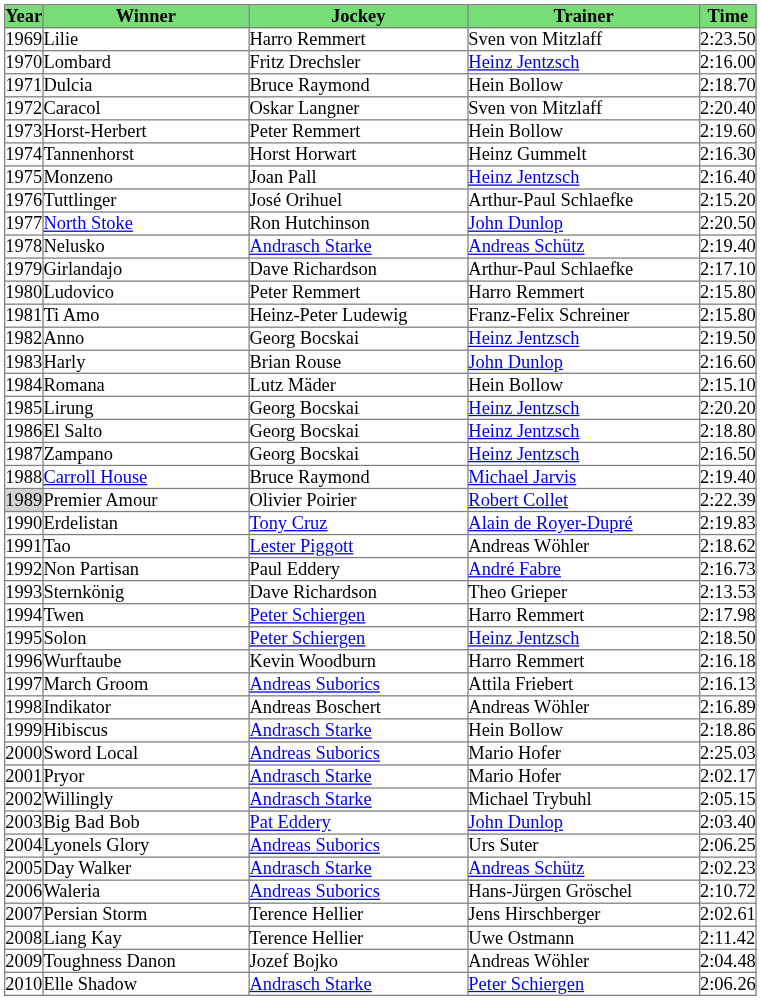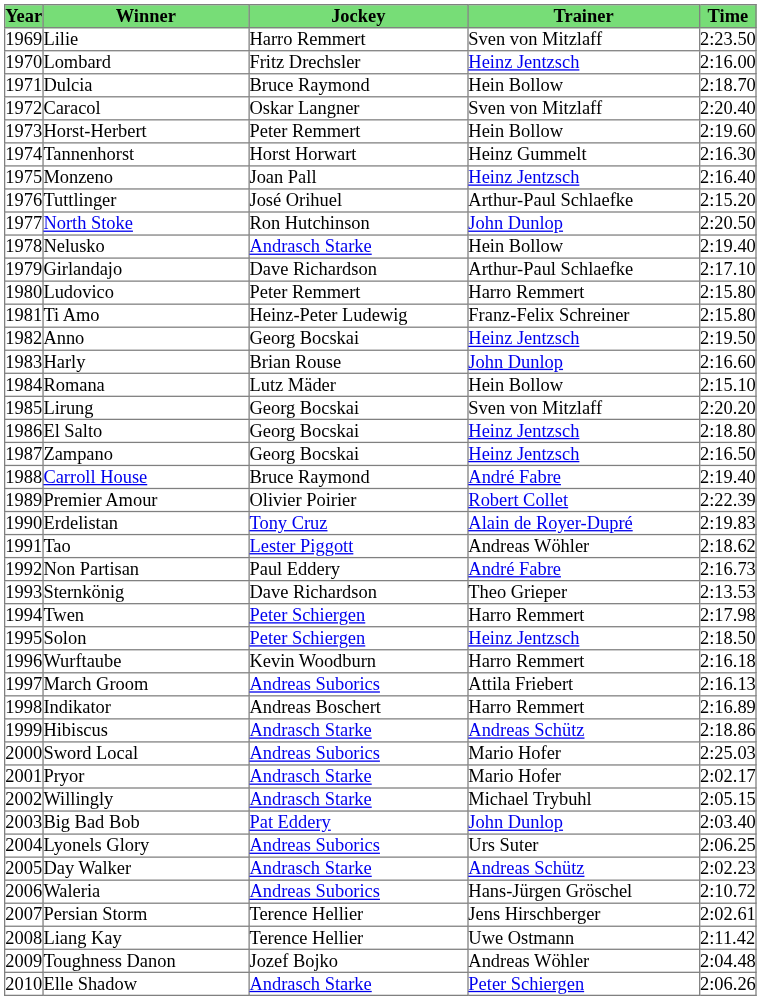 <table class = "sortable" | border="1" cellpadding="0" style="border-collapse: collapse; font-size:90%">
 <tr bgcolor="#77dd77" align="center">
 <th>Year</th>
 <th>Winner</th>
 <th>Jockey</th>
 <th>Trainer</th>
 <th>Time</th>
 </tr>
 <tr>
 <td>1969</td>
 <td width=160px>Lilie</td>
 <td width=170px>Harro Remmert</td>
 <td width=180px>Sven von Mitzlaff</td>
 <td>2:23.50</td>
 </tr>
 <tr>
 <td>1970</td>
 <td>Lombard</td>
 <td>Fritz Drechsler</td>
 <td><a href='#'>Heinz Jentzsch</a></td>
 <td>2:16.00</td>
 </tr>
 <tr>
 <td>1971</td>
 <td>Dulcia</td>
 <td>Bruce Raymond</td>
 <td>Hein Bollow</td>
 <td>2:18.70</td>
 </tr>
 <tr>
 <td>1972</td>
 <td>Caracol</td>
 <td>Oskar Langner</td>
 <td>Sven von Mitzlaff</td>
 <td>2:20.40</td>
 </tr>
 <tr>
 <td>1973</td>
 <td>Horst-Herbert</td>
 <td>Peter Remmert</td>
 <td>Hein Bollow</td>
 <td>2:19.60</td>
 </tr>
 <tr>
 <td>1974</td>
 <td>Tannenhorst</td>
 <td>Horst Horwart</td>
 <td>Heinz Gummelt</td>
 <td>2:16.30</td>
 </tr>
 <tr>
 <td>1975</td>
 <td>Monzeno</td>
 <td>Joan Pall</td>
 <td><a href='#'>Heinz Jentzsch</a></td>
 <td>2:16.40</td>
 </tr>
 <tr>
 <td>1976</td>
 <td>Tuttlinger</td>
 <td>José Orihuel</td>
 <td>Arthur-Paul Schlaefke</td>
 <td>2:15.20</td>
 </tr>
 <tr>
 <td>1977</td>
 <td><a href='#'>North Stoke</a></td>
 <td>Ron Hutchinson</td>
 <td><a href='#'>John Dunlop</a></td>
 <td>2:20.50</td>
 </tr>
 <tr>
 <td>1978</td>
 <td>Nelusko</td>
 <td><a href='#'>Andrasch Starke</a></td>
-<td><a href='#'>Andreas Schütz</a></td>
+<td>Hein Bollow</td>
 <td>2:19.40</td>
 </tr>
 <tr>
 <td>1979</td>
 <td>Girlandajo</td>
 <td>Dave Richardson</td>
 <td>Arthur-Paul Schlaefke</td>
 <td>2:17.10</td>
 </tr>
 <tr>
 <td>1980</td>
 <td>Ludovico</td>
 <td>Peter Remmert</td>
 <td>Harro Remmert</td>
 <td>2:15.80</td>
 </tr>
 <tr>
 <td>1981</td>
 <td>Ti Amo</td>
 <td>Heinz-Peter Ludewig</td>
 <td>Franz-Felix Schreiner</td>
 <td>2:15.80</td>
 </tr>
 <tr>
 <td>1982</td>
 <td>Anno</td>
 <td>Georg Bocskai</td>
 <td><a href='#'>Heinz Jentzsch</a></td>
 <td>2:19.50</td>
 </tr>
 <tr>
 <td>1983</td>
 <td>Harly</td>
 <td>Brian Rouse</td>
 <td><a href='#'>John Dunlop</a></td>
 <td>2:16.60</td>
 </tr>
 <tr>
 <td>1984</td>
 <td>Romana</td>
 <td>Lutz Mäder</td>
 <td>Hein Bollow</td>
 <td>2:15.10</td>
 </tr>
 <tr>
 <td>1985</td>
 <td>Lirung</td>
 <td>Georg Bocskai</td>
-<td><a href='#'>Heinz Jentzsch</a></td>
+<td width=180px>Sven von Mitzlaff</td>
 <td>2:20.20</td>
 </tr>
 <tr>
 <td>1986</td>
 <td>El Salto</td>
 <td>Georg Bocskai</td>
 <td><a href='#'>Heinz Jentzsch</a></td>
 <td>2:18.80</td>
 </tr>
 <tr>
 <td>1987</td>
 <td>Zampano</td>
 <td>Georg Bocskai</td>
 <td><a href='#'>Heinz Jentzsch</a></td>
 <td>2:16.50</td>
 </tr>
 <tr>
 <td>1988</td>
 <td><a href='#'>Carroll House</a></td>
 <td>Bruce Raymond</td>
-<td><a href='#'>Michael Jarvis</a></td>
+<td><a href='#'>André Fabre</a></td>
 <td>2:19.40</td>
 </tr>
 <tr>
-<td style="background: lightgrey;">1989</td>
+<td>1989</td>
 <td>Premier Amour</td>
 <td>Olivier Poirier</td>
 <td><a href='#'>Robert Collet</a></td>
 <td>2:22.39</td>
 </tr>
 <tr>
 <td>1990</td>
 <td>Erdelistan</td>
 <td><a href='#'>Tony Cruz</a></td>
 <td><a href='#'>Alain de Royer-Dupré</a></td>
 <td>2:19.83</td>
 </tr>
 <tr>
 <td>1991</td>
 <td>Tao</td>
 <td><a href='#'>Lester Piggott</a></td>
 <td>Andreas Wöhler</td>
 <td>2:18.62</td>
 </tr>
 <tr>
 <td>1992</td>
 <td>Non Partisan</td>
 <td>Paul Eddery</td>
 <td><a href='#'>André Fabre</a></td>
 <td>2:16.73</td>
 </tr>
 <tr>
 <td>1993</td>
 <td>Sternkönig</td>
 <td>Dave Richardson</td>
 <td>Theo Grieper</td>
 <td>2:13.53</td>
 </tr>
 <tr>
 <td>1994</td>
 <td>Twen</td>
 <td><a href='#'>Peter Schiergen</a></td>
 <td>Harro Remmert</td>
 <td>2:17.98</td>
 </tr>
 <tr>
 <td>1995</td>
 <td>Solon</td>
 <td><a href='#'>Peter Schiergen</a></td>
 <td><a href='#'>Heinz Jentzsch</a></td>
 <td>2:18.50</td>
 </tr>
 <tr>
 <td>1996</td>
 <td>Wurftaube</td>
 <td>Kevin Woodburn</td>
 <td>Harro Remmert</td>
 <td>2:16.18</td>
 </tr>
 <tr>
 <td>1997</td>
 <td>March Groom</td>
 <td><a href='#'>Andreas Suborics</a></td>
 <td>Attila Friebert</td>
 <td>2:16.13</td>
 </tr>
 <tr>
 <td>1998</td>
 <td>Indikator</td>
 <td>Andreas Boschert</td>
-<td>Andreas Wöhler</td>
+<td>Harro Remmert</td>
 <td>2:16.89</td>
 </tr>
 <tr>
 <td>1999</td>
 <td>Hibiscus</td>
 <td><a href='#'>Andrasch Starke</a></td>
-<td>Hein Bollow</td>
+<td><a href='#'>Andreas Schütz</a></td>
 <td>2:18.86</td>
 </tr>
 <tr>
 <td>2000</td>
 <td>Sword Local</td>
 <td><a href='#'>Andreas Suborics</a></td>
 <td>Mario Hofer</td>
 <td>2:25.03</td>
 </tr>
 <tr>
 <td>2001</td>
 <td>Pryor</td>
 <td><a href='#'>Andrasch Starke</a></td>
 <td>Mario Hofer</td>
 <td>2:02.17</td>
 </tr>
 <tr>
 <td>2002</td>
 <td>Willingly</td>
 <td><a href='#'>Andrasch Starke</a></td>
 <td>Michael Trybuhl</td>
 <td>2:05.15</td>
 </tr>
 <tr>
 <td>2003</td>
 <td>Big Bad Bob</td>
 <td><a href='#'>Pat Eddery</a></td>
 <td><a href='#'>John Dunlop</a></td>
 <td>2:03.40</td>
 </tr>
 <tr>
 <td>2004</td>
 <td>Lyonels Glory</td>
 <td><a href='#'>Andreas Suborics</a></td>
 <td>Urs Suter</td>
 <td>2:06.25</td>
 </tr>
 <tr>
 <td>2005</td>
 <td>Day Walker</td>
 <td><a href='#'>Andrasch Starke</a></td>
 <td><a href='#'>Andreas Schütz</a></td>
 <td>2:02.23</td>
 </tr>
 <tr>
 <td>2006</td>
 <td>Waleria</td>
 <td><a href='#'>Andreas Suborics</a></td>
 <td>Hans-Jürgen Gröschel</td>
 <td>2:10.72</td>
 </tr>
 <tr>
 <td>2007</td>
 <td>Persian Storm</td>
 <td>Terence Hellier</td>
 <td>Jens Hirschberger</td>
 <td>2:02.61</td>
 </tr>
 <tr>
 <td>2008</td>
 <td>Liang Kay</td>
 <td>Terence Hellier</td>
 <td>Uwe Ostmann</td>
 <td>2:11.42</td>
 </tr>
 <tr>
 <td>2009</td>
 <td>Toughness Danon</td>
 <td>Jozef Bojko</td>
 <td>Andreas Wöhler</td>
 <td>2:04.48</td>
 </tr>
 <tr>
 <td>2010</td>
 <td>Elle Shadow</td>
 <td><a href='#'>Andrasch Starke</a></td>
 <td><a href='#'>Peter Schiergen</a></td>
 <td>2:06.26</td>
 </tr>
 </table>
